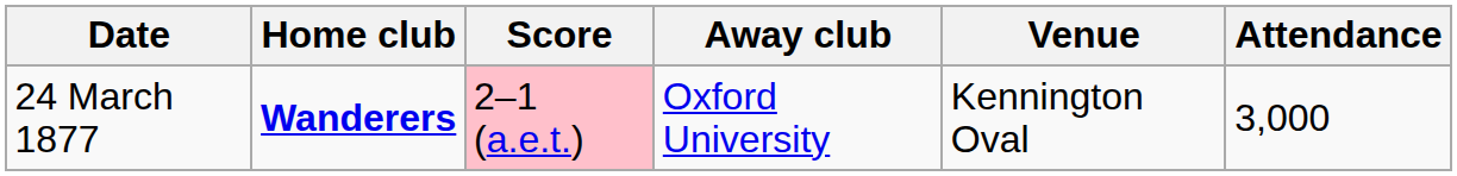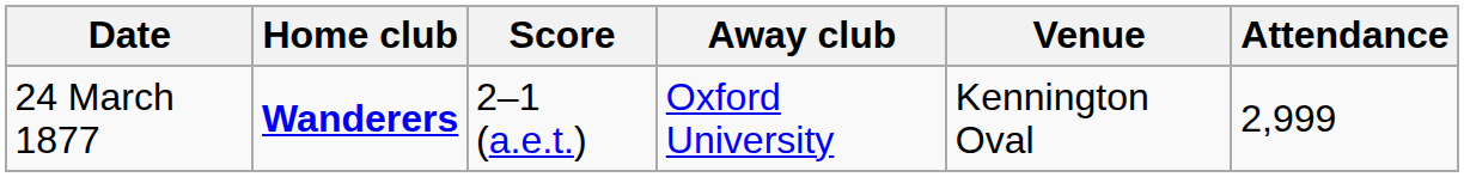 <table class="wikitable">
 <tr>
 <th>Date</th>
 <th>Home club</th>
 <th>Score</th>
 <th>Away club</th>
 <th>Venue</th>
 <th>Attendance</th>
 </tr>
 <tr>
 <td>24 March 1877</td>
 <td><strong><a href='#'>Wanderers</a></strong></td>
-<td style="background: pink;">2–1 (<a href='#'>a.e.t.</a>)</td>
+<td>2–1 (<a href='#'>a.e.t.</a>)</td>
 <td><a href='#'>Oxford University</a></td>
 <td>Kennington Oval</td>
-<td>3,000</td>
+<td>2,999</td>
 </tr>
 </table>
